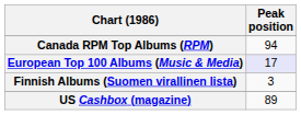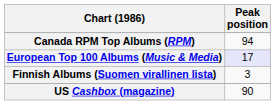 <table class="wikitable sortable plainrowheaders">
 <tr>
 <th scope="col">Chart (1986)</th>
 <th scope="col">Peak<br>position</th>
 </tr>
 <tr>
 </tr>
 <tr>
 <th scope="row">Canada RPM Top Albums (<em><a href='#'>RPM</a></em>)</th>
 <td align="center">94</td>
 </tr>
 <tr>
 <th scope="row"><a href='#'>European Top 100 Albums</a> (<em><a href='#'>Music & Media</a></em>)</th>
 <td align="center" style="background: lavender;">17</td>
 </tr>
 <tr>
 <th scope="row">Finnish Albums (<a href='#'>Suomen virallinen lista</a>)</th>
 <td align="center">3</td>
 </tr>
 <tr>
 </tr>
 <tr>
 </tr>
 <tr>
 </tr>
 <tr>
 </tr>
 <tr>
 </tr>
 <tr>
 </tr>
 <tr>
 </tr>
 <tr>
 <th scope="row">US <a href='#'><em>Cashbox</em> (magazine)</a></th>
-<td align="center">89</td>
+<td align="center">90</td>
 </tr>
 </table>
